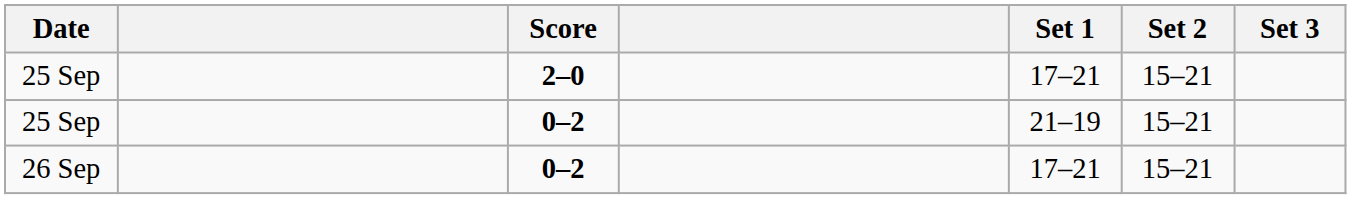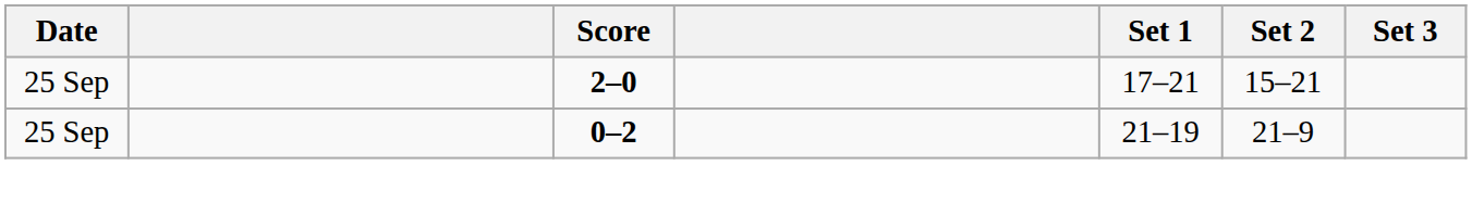 <table class="wikitable" style="text-align: center; font-size:90% ">
 <tr>
 <th width="50">Date</th>
 <th align="right" width="190"></th>
 <th width="50">Score</th>
 <th align="left" width="190"></th>
 <th width="50">Set 1</th>
 <th width="50">Set 2</th>
 <th width="50">Set 3</th>
 </tr>
 <tr>
 <td>25 Sep</td>
 <td align=right><strong></strong></td>
 <td align=center><strong>2–0</strong></td>
 <td align=left></td>
 <td>17–21</td>
 <td>15–21</td>
 <td></td>
 </tr>
 <tr>
 <td>25 Sep</td>
 <td align=right></td>
 <td align=center><strong>0–2</strong></td>
 <td align=left><strong></strong></td>
 <td>21–19</td>
-<td>15–21</td>
-<td></td>
-</tr>
-<tr>
-<td>26 Sep</td>
-<td align=right></td>
-<td align=center><strong>0–2</strong></td>
-<td align=left><strong></strong></td>
-<td>17–21</td>
-<td>15–21</td>
+<td>21–9</td>
 <td></td>
 </tr>
 </table>
